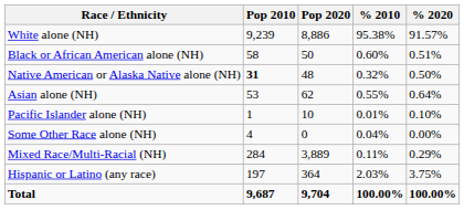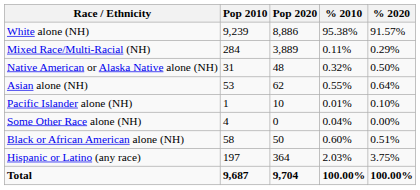 <table class="wikitable">
 <tr>
 <th>Race / Ethnicity</th>
 <th>Pop 2010</th>
 <th>Pop 2020</th>
 <th>% 2010</th>
 <th>% 2020</th>
 </tr>
 <tr>
 <td><a href='#'>White</a> alone (NH)</td>
 <td>9,239</td>
 <td>8,886</td>
 <td>95.38%</td>
 <td>91.57%</td>
 </tr>
 <tr>
-<td><a href='#'>Black or African American</a> alone (NH)</td>
-<td>58</td>
-<td>50</td>
-<td>0.60%</td>
-<td>0.51%</td>
+<td><a href='#'>Mixed Race/Multi-Racial</a> (NH)</td>
+<td>284</td>
+<td>3,889</td>
+<td>0.11%</td>
+<td>0.29%</td>
 </tr>
 <tr>
 <td><a href='#'>Native American</a> or <a href='#'>Alaska Native</a> alone (NH)</td>
-<td><strong>31</strong></td>
+<td>31</td>
 <td>48</td>
 <td>0.32%</td>
 <td>0.50%</td>
 </tr>
 <tr>
 <td><a href='#'>Asian</a> alone (NH)</td>
 <td>53</td>
 <td>62</td>
 <td>0.55%</td>
 <td>0.64%</td>
 </tr>
 <tr>
 <td><a href='#'>Pacific Islander</a> alone (NH)</td>
 <td>1</td>
 <td>10</td>
 <td>0.01%</td>
 <td>0.10%</td>
 </tr>
 <tr>
 <td><a href='#'>Some Other Race</a> alone (NH)</td>
 <td>4</td>
 <td>0</td>
 <td>0.04%</td>
 <td>0.00%</td>
 </tr>
 <tr>
-<td><a href='#'>Mixed Race/Multi-Racial</a> (NH)</td>
-<td>284</td>
-<td>3,889</td>
-<td>0.11%</td>
-<td>0.29%</td>
+<td><a href='#'>Black or African American</a> alone (NH)</td>
+<td>58</td>
+<td>50</td>
+<td>0.60%</td>
+<td>0.51%</td>
 </tr>
 <tr>
 <td><a href='#'>Hispanic or Latino</a> (any race)</td>
 <td>197</td>
 <td>364</td>
 <td>2.03%</td>
 <td>3.75%</td>
 </tr>
 <tr>
 <td><strong>Total</strong></td>
 <td><strong>9,687</strong></td>
 <td><strong>9,704</strong></td>
 <td><strong>100.00%</strong></td>
 <td><strong>100.00%</strong></td>
 </tr>
 </table>
